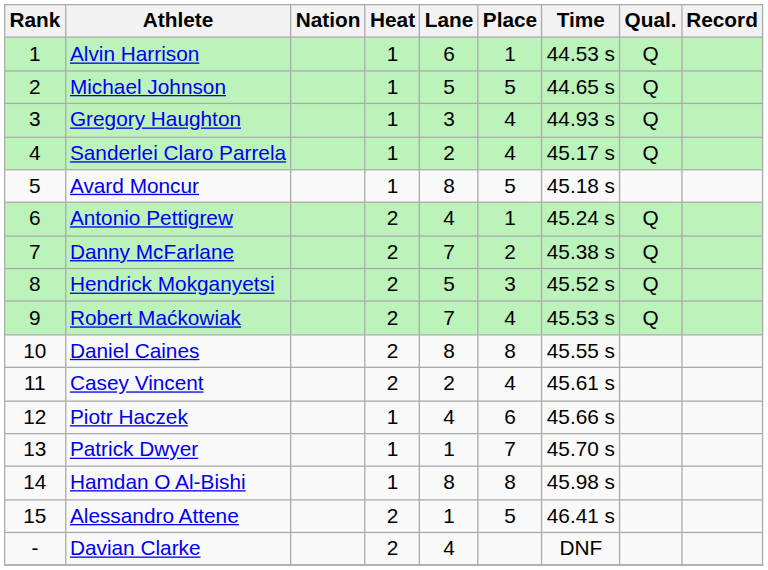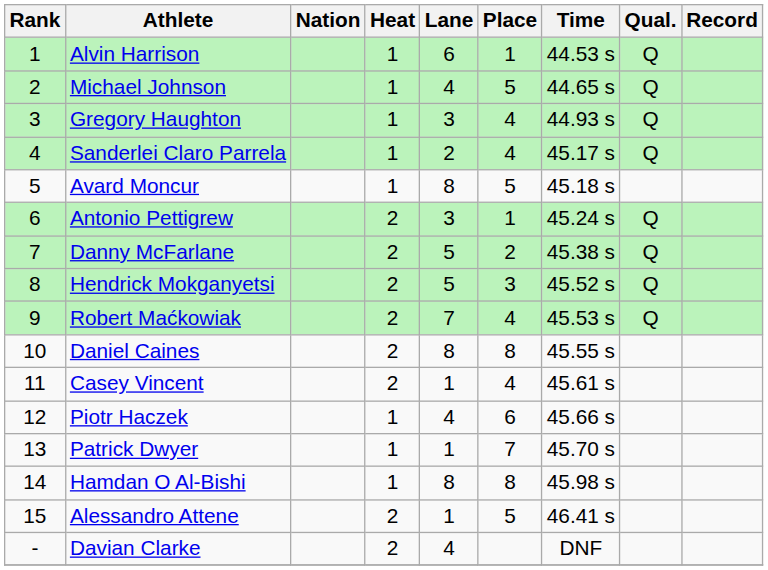 <table class="wikitable sortable">
 <tr>
 <th>Rank</th>
 <th>Athlete</th>
 <th>Nation</th>
 <th>Heat</th>
 <th>Lane</th>
 <th>Place</th>
 <th>Time</th>
 <th>Qual.</th>
 <th>Record</th>
 </tr>
 <tr bgcolor = "bbf3bb">
 <td align="center">1</td>
 <td align="left"><a href='#'>Alvin Harrison</a></td>
 <td align="left"></td>
 <td align="center">1</td>
 <td align="center">6</td>
 <td align="center">1</td>
 <td align="center">44.53 s</td>
 <td align="center">Q</td>
 <td align="center"></td>
 </tr>
 <tr bgcolor = "bbf3bb">
 <td align="center">2</td>
 <td align="left"><a href='#'>Michael Johnson</a></td>
 <td align="left"></td>
 <td align="center">1</td>
-<td align="center">5</td>
+<td align="center">4</td>
 <td align="center">5</td>
 <td align="center">44.65 s</td>
 <td align="center">Q</td>
 <td align="center"></td>
 </tr>
 <tr bgcolor = "bbf3bb">
 <td align="center">3</td>
 <td align="left"><a href='#'>Gregory Haughton</a></td>
 <td align="left"></td>
 <td align="center">1</td>
 <td align="center">3</td>
 <td align="center">4</td>
 <td align="center">44.93 s</td>
 <td align="center">Q</td>
 <td align="center"></td>
 </tr>
 <tr bgcolor = "bbf3bb">
 <td align="center">4</td>
 <td align="left"><a href='#'>Sanderlei Claro Parrela</a></td>
 <td align="left"></td>
 <td align="center">1</td>
 <td align="center">2</td>
 <td align="center">4</td>
 <td align="center">45.17 s</td>
 <td align="center">Q</td>
 <td align="center"></td>
 </tr>
 <tr>
 <td align="center">5</td>
 <td align="left"><a href='#'>Avard Moncur</a></td>
 <td align="left"></td>
 <td align="center">1</td>
 <td align="center">8</td>
 <td align="center">5</td>
 <td align="center">45.18 s</td>
 <td align="center"></td>
 <td align="center"></td>
 </tr>
 <tr bgcolor = "bbf3bb">
 <td align="center">6</td>
 <td align="left"><a href='#'>Antonio Pettigrew</a></td>
 <td align="left"></td>
 <td align="center">2</td>
-<td align="center">4</td>
+<td align="center">3</td>
 <td align="center">1</td>
 <td align="center">45.24 s</td>
 <td align="center">Q</td>
 <td align="center"></td>
 </tr>
 <tr bgcolor = "bbf3bb">
 <td align="center">7</td>
 <td align="left"><a href='#'>Danny McFarlane</a></td>
 <td align="left"></td>
 <td align="center">2</td>
-<td align="center">7</td>
+<td align="center">5</td>
 <td align="center">2</td>
 <td align="center">45.38 s</td>
 <td align="center">Q</td>
 <td align="center"></td>
 </tr>
 <tr bgcolor = "bbf3bb">
 <td align="center">8</td>
 <td align="left"><a href='#'>Hendrick Mokganyetsi</a></td>
 <td align="left"></td>
 <td align="center">2</td>
 <td align="center">5</td>
 <td align="center">3</td>
 <td align="center">45.52 s</td>
 <td align="center">Q</td>
 <td align="center"></td>
 </tr>
 <tr bgcolor = "bbf3bb">
 <td align="center">9</td>
 <td align="left"><a href='#'>Robert Maćkowiak</a></td>
 <td align="left"></td>
 <td align="center">2</td>
 <td align="center">7</td>
 <td align="center">4</td>
 <td align="center">45.53 s</td>
 <td align="center">Q</td>
 <td align="center"></td>
 </tr>
 <tr>
 <td align="center">10</td>
 <td align="left"><a href='#'>Daniel Caines</a></td>
 <td align="left"></td>
 <td align="center">2</td>
 <td align="center">8</td>
 <td align="center">8</td>
 <td align="center">45.55 s</td>
 <td align="center"></td>
 <td align="center"></td>
 </tr>
 <tr>
 <td align="center">11</td>
 <td align="left"><a href='#'>Casey Vincent</a></td>
 <td align="left"></td>
 <td align="center">2</td>
-<td align="center">2</td>
+<td align="center">1</td>
 <td align="center">4</td>
 <td align="center">45.61 s</td>
 <td align="center"></td>
 <td align="center"></td>
 </tr>
 <tr>
 <td align="center">12</td>
 <td align="left"><a href='#'>Piotr Haczek</a></td>
 <td align="left"></td>
 <td align="center">1</td>
 <td align="center">4</td>
 <td align="center">6</td>
 <td align="center">45.66 s</td>
 <td align="center"></td>
 <td align="center"></td>
 </tr>
 <tr>
 <td align="center">13</td>
 <td align="left"><a href='#'>Patrick Dwyer</a></td>
 <td align="left"></td>
 <td align="center">1</td>
 <td align="center">1</td>
 <td align="center">7</td>
 <td align="center">45.70 s</td>
 <td align="center"></td>
 <td align="center"></td>
 </tr>
 <tr>
 <td align="center">14</td>
 <td align="left"><a href='#'>Hamdan O Al-Bishi</a></td>
 <td align="left"></td>
 <td align="center">1</td>
 <td align="center">8</td>
 <td align="center">8</td>
 <td align="center">45.98 s</td>
 <td align="center"></td>
 <td align="center"></td>
 </tr>
 <tr>
 <td align="center">15</td>
 <td align="left"><a href='#'>Alessandro Attene</a></td>
 <td align="left"></td>
 <td align="center">2</td>
 <td align="center">1</td>
 <td align="center">5</td>
 <td align="center">46.41 s</td>
 <td align="center"></td>
 <td align="center"></td>
 </tr>
 <tr>
 <td align="center">-</td>
 <td align="left"><a href='#'>Davian Clarke</a></td>
 <td align="left"></td>
 <td align="center">2</td>
 <td align="center">4</td>
 <td align="center"></td>
 <td align="center">DNF</td>
 <td align="center"></td>
 <td align="center"></td>
 </tr>
 <tr>
 </tr>
 </table>
